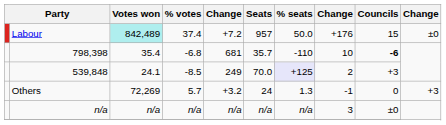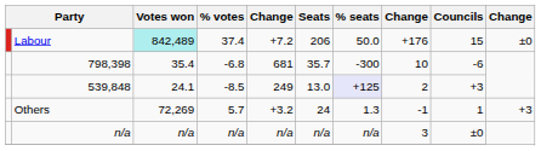 <table class="wikitable" style="font-size:95%;line-height:23px">
 <tr>
 <th colspan="2">Party</th>
 <th>Votes won</th>
 <th>% votes</th>
 <th>Change</th>
 <th>Seats</th>
 <th>% seats</th>
 <th>Change</th>
 <th>Councils</th>
 <th>Change</th>
 </tr>
 <tr>
 <td width="1" bgcolor=DC241f></td>
 <th style="text-align:left; font-weight:normal; background:#F9F9F9" colspan="1" width="150"><a href='#'>Labour</a></th>
 <td align="right" style="background: paleturquoise;">842,489</td>
 <td align="right">37.4</td>
 <td align="right">+7.2</td>
-<td align="right">957</td>
+<td align="right">206</td>
 <td align="right">50.0</td>
 <td align="right">+176</td>
 <td align="right">15</td>
 <td align="right">±0</td>
 </tr>
 <tr>
 <td></td>
 <td align="right">798,398</td>
 <td align="right">35.4</td>
 <td align="right">-6.8</td>
 <td align="right">681</td>
 <td align="right">35.7</td>
-<td align="right">-110</td>
+<td align="right">-300</td>
 <td align="right">10</td>
-<td align="right"><strong>-6</strong></td>
+<td align="right">-6</td>
 </tr>
 <tr>
 <td></td>
 <td align="right">539,848</td>
 <td align="right">24.1</td>
 <td align="right">-8.5</td>
 <td align="right">249</td>
-<td align="right">70.0</td>
+<td align="right">13.0</td>
 <td align="right" style="background: lavender;">+125</td>
 <td align="right">2</td>
 <td align="right">+3</td>
 </tr>
 <tr>
 <td></td>
 <td>Others</td>
 <td align="right">72,269</td>
 <td align="right">5.7</td>
 <td align="right">+3.2</td>
 <td align="right">24</td>
 <td align="right">1.3</td>
 <td align="right">-1</td>
-<td align="right">0</td>
+<td align="right">1</td>
 <td align="right">+3</td>
 </tr>
 <tr>
 <td></td>
 <td align="right"><em>n/a</em></td>
 <td align="right"><em>n/a</em></td>
 <td align="right"><em>n/a</em></td>
 <td align="right"><em>n/a</em></td>
 <td align="right"><em>n/a</em></td>
 <td align="right"><em>n/a</em></td>
 <td align="right">3</td>
 <td align="right">±0</td>
 </tr>
 <tr>
 </tr>
 </table>
